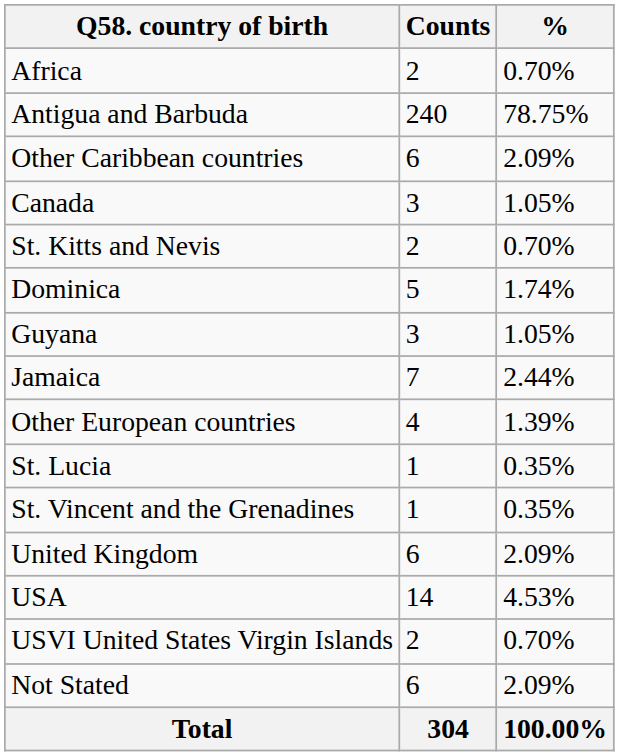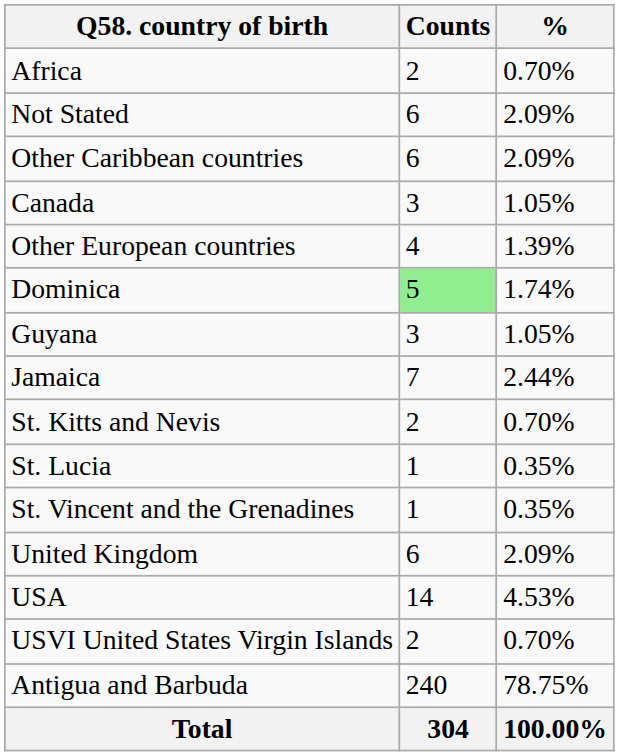 <table class="wikitable sortable">
 <tr>
 <th>Q58. country of birth</th>
 <th>Counts</th>
 <th>%</th>
 </tr>
 <tr>
 <td>Africa</td>
 <td>2</td>
 <td>0.70%</td>
 </tr>
 <tr>
-<td>Antigua and Barbuda</td>
-<td>240</td>
-<td>78.75%</td>
+<td>Not Stated</td>
+<td>6</td>
+<td>2.09%</td>
 </tr>
 <tr>
 <td>Other Caribbean countries</td>
 <td>6</td>
 <td>2.09%</td>
 </tr>
 <tr>
 <td>Canada</td>
 <td>3</td>
 <td>1.05%</td>
 </tr>
 <tr>
-<td>St. Kitts and Nevis</td>
-<td>2</td>
-<td>0.70%</td>
+<td>Other European countries</td>
+<td>4</td>
+<td>1.39%</td>
 </tr>
 <tr>
 <td>Dominica</td>
-<td>5</td>
+<td style="background: lightgreen;">5</td>
 <td>1.74%</td>
 </tr>
 <tr>
 <td>Guyana</td>
 <td>3</td>
 <td>1.05%</td>
 </tr>
 <tr>
 <td>Jamaica</td>
 <td>7</td>
 <td>2.44%</td>
 </tr>
 <tr>
-<td>Other European countries</td>
-<td>4</td>
-<td>1.39%</td>
+<td>St. Kitts and Nevis</td>
+<td>2</td>
+<td>0.70%</td>
 </tr>
 <tr>
 <td>St. Lucia</td>
 <td>1</td>
 <td>0.35%</td>
 </tr>
 <tr>
 <td>St. Vincent and the Grenadines</td>
 <td>1</td>
 <td>0.35%</td>
 </tr>
 <tr>
 <td>United Kingdom</td>
 <td>6</td>
 <td>2.09%</td>
 </tr>
 <tr>
 <td>USA</td>
 <td>14</td>
 <td>4.53%</td>
 </tr>
 <tr>
 <td>USVI United States Virgin Islands</td>
 <td>2</td>
 <td>0.70%</td>
 </tr>
 <tr>
-<td>Not Stated</td>
-<td>6</td>
-<td>2.09%</td>
+<td>Antigua and Barbuda</td>
+<td>240</td>
+<td>78.75%</td>
 </tr>
 <tr>
 <th>Total</th>
 <th>304</th>
 <th>100.00%</th>
 </tr>
 </table>
